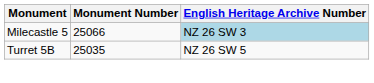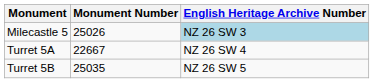 <table class="wikitable">
 <tr>
 <th>Monument</th>
 <th>Monument Number</th>
 <th><a href='#'>English Heritage Archive</a> Number</th>
 </tr>
 <tr>
 <td>Milecastle 5</td>
-<td>25066</td>
+<td>25026</td>
 <td style="background: lightblue;">NZ 26 SW 3</td>
+</tr>
+<tr>
+<td>Turret 5A</td>
+<td>22667</td>
+<td>NZ 26 SW 4</td>
 </tr>
 <tr>
 <td>Turret 5B</td>
 <td>25035</td>
 <td>NZ 26 SW 5</td>
 </tr>
 </table>
